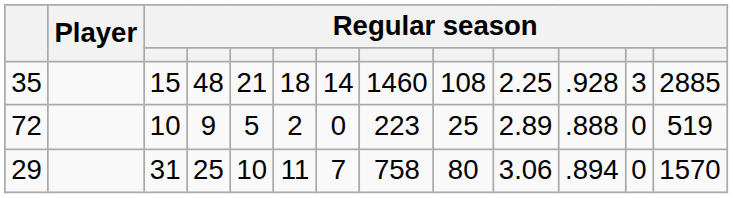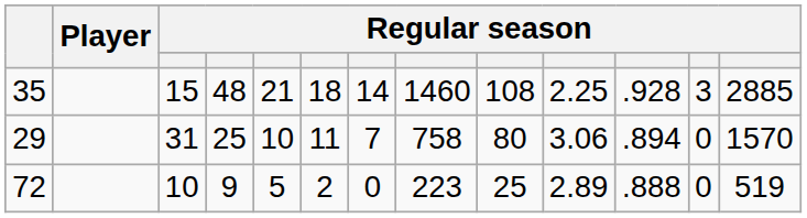 <table class="wikitable plainrowheaders" style="text-align:center;">
 <tr>
 <th scope="col" rowspan="2"></th>
 <th scope="col" rowspan="2">Player</th>
 <th scope=colgroup colspan=11>Regular season</th>
 </tr>
 <tr>
 <th scope="col"></th>
 <th scope="col"></th>
 <th scope="col"></th>
 <th scope="col"></th>
 <th scope="col"></th>
 <th scope="col"></th>
 <th scope="col"></th>
 <th scope="col"></th>
 <th scope="col"></th>
 <th scope="col"></th>
 <th scope="col"></th>
 </tr>
 <tr>
 <td scope="row">35</td>
 <td align="left"></td>
 <td>15</td>
 <td>48</td>
 <td>21</td>
 <td>18</td>
 <td>14</td>
 <td>1460</td>
 <td>108</td>
 <td>2.25</td>
 <td>.928</td>
 <td>3</td>
 <td>2885</td>
 </tr>
 <tr>
+<td scope="row">29</td>
+<td align="left"></td>
+<td>31</td>
+<td>25</td>
+<td>10</td>
+<td>11</td>
+<td>7</td>
+<td>758</td>
+<td>80</td>
+<td>3.06</td>
+<td>.894</td>
+<td>0</td>
+<td>1570</td>
+</tr>
+<tr>
 <td scope="row">72</td>
 <td align="left"></td>
 <td>10</td>
 <td>9</td>
 <td>5</td>
 <td>2</td>
 <td>0</td>
 <td>223</td>
 <td>25</td>
 <td>2.89</td>
 <td>.888</td>
 <td>0</td>
 <td>519</td>
 </tr>
-<tr>
-<td scope="row">29</td>
-<td align="left"></td>
-<td>31</td>
-<td>25</td>
-<td>10</td>
-<td>11</td>
-<td>7</td>
-<td>758</td>
-<td>80</td>
-<td>3.06</td>
-<td>.894</td>
-<td>0</td>
-<td>1570</td>
-</tr>
 </table>
